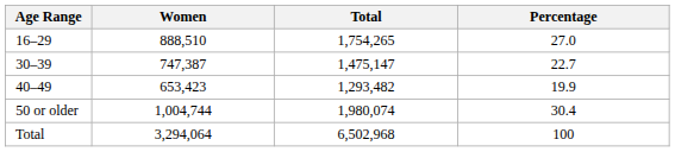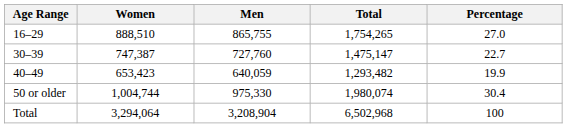 <table class="wikitable" style="font-size: 95%;" width=80%>
 <tr>
 <th width=13%>Age Range</th>
 <th>Women</th>
+<th>Men</th>
 <th>Total</th>
 <th>Percentage</th>
 </tr>
 <tr --- bgcolor=white>
 <td>  16–29</td>
 <td align="center">888,510</td>
+<td align="center">865,755</td>
 <td align="center">1,754,265</td>
 <td align="center">27.0</td>
 </tr>
 <tr --- bgcolor=white>
 <td>  30–39</td>
 <td align="center">747,387</td>
+<td align="center">727,760</td>
 <td align="center">1,475,147</td>
 <td align="center">22.7</td>
 </tr>
 <tr --- bgcolor=white>
 <td>  40–49</td>
 <td align="center">653,423</td>
+<td align="center">640,059</td>
 <td align="center">1,293,482</td>
 <td align="center">19.9</td>
 </tr>
 <tr --- bgcolor=white>
 <td>  50 or older</td>
 <td align="center">1,004,744</td>
+<td align="center">975,330</td>
 <td align="center">1,980,074</td>
 <td align="center">30.4</td>
 </tr>
 <tr --- bgcolor=white>
 <td>  Total</td>
 <td align="center">3,294,064</td>
+<td align="center">3,208,904</td>
 <td align="center">6,502,968</td>
 <td align="center">100</td>
 </tr>
 </table>
